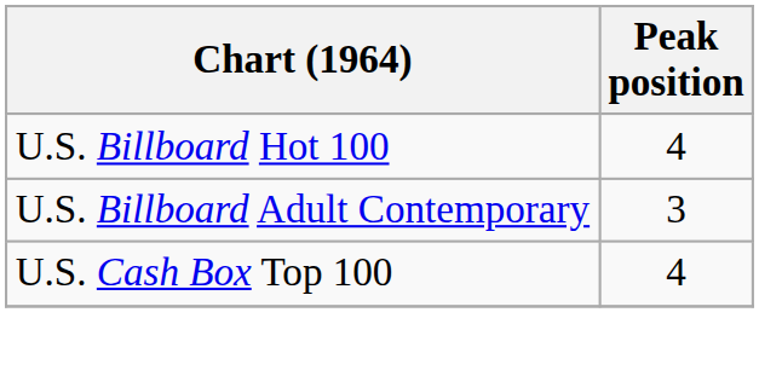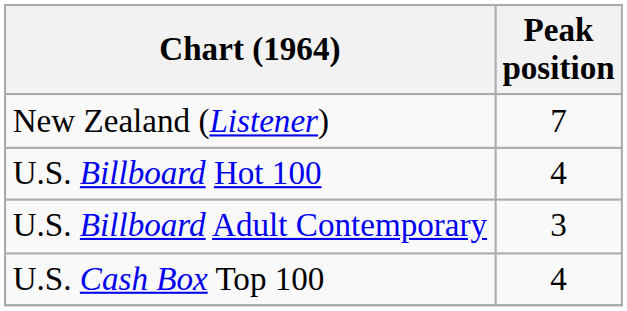 <table class="wikitable sortable">
 <tr>
 <th>Chart (1964)</th>
 <th>Peak<br>position</th>
+</tr>
+<tr>
+<td>New Zealand (<em><a href='#'>Listener</a></em>)</td>
+<td style="text-align:center;">7</td>
 </tr>
 <tr>
 <td>U.S. <em><a href='#'>Billboard</a></em> <a href='#'>Hot 100</a></td>
 <td style="text-align:center;">4</td>
 </tr>
 <tr>
 <td>U.S. <em><a href='#'>Billboard</a></em> <a href='#'>Adult Contemporary</a></td>
 <td style="text-align:center;">3</td>
 </tr>
 <tr>
 <td>U.S. <a href='#'><em>Cash Box</em></a> Top 100 </td>
 <td align="center">4</td>
 </tr>
 <tr>
 </tr>
 </table>
